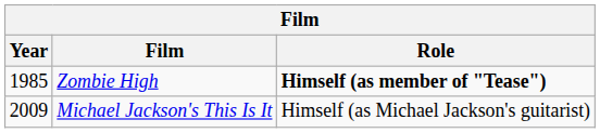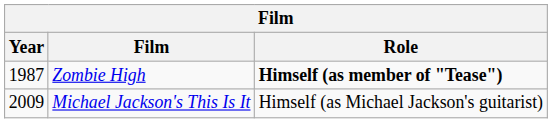 <table class="wikitable">
 <tr>
 <th colspan="3">Film</th>
 </tr>
 <tr>
 <th>Year</th>
 <th>Film</th>
 <th>Role</th>
 </tr>
 <tr>
-<td>1985</td>
+<td>1987</td>
 <td><em><a href='#'>Zombie High</a></em></td>
 <td><strong>Himself (as member of "Tease")</strong></td>
 </tr>
 <tr>
 <td>2009</td>
 <td><em><a href='#'>Michael Jackson's This Is It</a></em></td>
 <td>Himself (as Michael Jackson's guitarist)</td>
 </tr>
 </table>
